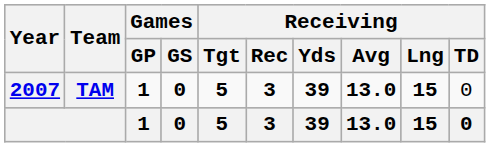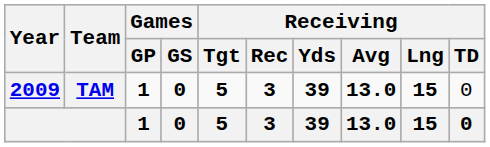 <table class="wikitable" style="text-align:center">
 <tr>
 <th rowspan="2">Year</th>
 <th rowspan="2">Team</th>
 <th colspan="2">Games</th>
 <th colspan="6">Receiving</th>
 </tr>
 <tr>
 <th>GP</th>
 <th>GS</th>
 <th>Tgt</th>
 <th>Rec</th>
 <th>Yds</th>
 <th>Avg</th>
 <th>Lng</th>
 <th>TD</th>
 </tr>
 <tr>
-<th><a href='#'>2007</a></th>
+<th><a href='#'>2009</a></th>
 <th><a href='#'>TAM</a></th>
 <td><strong>1</strong></td>
 <td><strong>0</strong></td>
 <td><strong>5</strong></td>
 <td><strong>3</strong></td>
 <td><strong>39</strong></td>
 <td><strong>13.0</strong></td>
 <td><strong>15</strong></td>
 <td>0</td>
 </tr>
 <tr>
 <th colspan="2"></th>
 <th>1</th>
 <th>0</th>
 <th>5</th>
 <th>3</th>
 <th>39</th>
 <th>13.0</th>
 <th>15</th>
 <th>0</th>
 </tr>
 </table>
